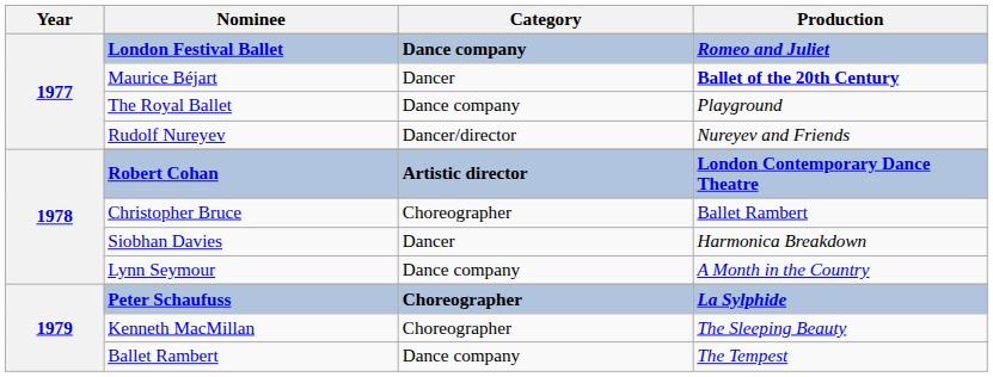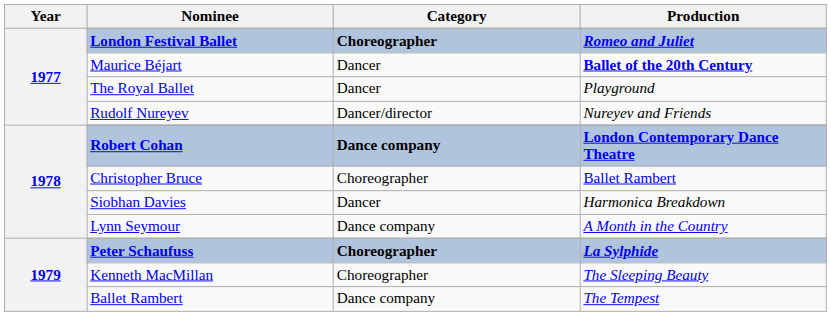 <table class="wikitable" style="width:98%;">
 <tr style="background:#bebebe;">
 <th style="width:10%;">Year</th>
 <th style="width:30%;">Nominee</th>
 <th style="width:30%;">Category</th>
 <th style="width:30%;">Production</th>
 </tr>
 <tr>
 <th rowspan="5" align="center"><a href='#'>1977</a></th>
 </tr>
 <tr style="background:#B0C4DE">
 <td><strong><a href='#'>London Festival Ballet</a></strong></td>
-<td><strong>Dance company</strong></td>
+<td><strong>Choreographer</strong></td>
 <td><strong><em><a href='#'>Romeo and Juliet</a></em></strong></td>
 </tr>
 <tr>
 <td><a href='#'>Maurice Béjart</a></td>
 <td>Dancer</td>
 <td><strong><a href='#'>Ballet of the 20th Century</a></strong></td>
 </tr>
 <tr>
 <td><a href='#'>The Royal Ballet</a></td>
-<td>Dance company</td>
+<td>Dancer</td>
 <td><em>Playground</em></td>
 </tr>
 <tr>
 <td><a href='#'>Rudolf Nureyev</a></td>
 <td>Dancer/director</td>
 <td><em>Nureyev and Friends</em></td>
 </tr>
 <tr>
 <th rowspan="5" align="center"><a href='#'>1978</a></th>
 </tr>
 <tr style="background:#B0C4DE">
 <td><strong><a href='#'>Robert Cohan</a></strong></td>
-<td><strong>Artistic director</strong></td>
+<td><strong>Dance company</strong></td>
 <td><strong><a href='#'>London Contemporary Dance Theatre</a></strong></td>
 </tr>
 <tr>
 <td><a href='#'>Christopher Bruce</a></td>
 <td>Choreographer</td>
 <td><a href='#'>Ballet Rambert</a></td>
 </tr>
 <tr>
 <td><a href='#'>Siobhan Davies</a></td>
 <td>Dancer</td>
 <td><em>Harmonica Breakdown</em></td>
 </tr>
 <tr>
 <td><a href='#'>Lynn Seymour</a></td>
 <td>Dance company</td>
 <td><em><a href='#'>A Month in the Country</a></em></td>
 </tr>
 <tr>
 <th rowspan="5" align="center"><a href='#'>1979</a></th>
 </tr>
 <tr style="background:#B0C4DE">
 <td><strong><a href='#'>Peter Schaufuss</a></strong></td>
 <td><strong>Choreographer</strong></td>
 <td><strong><em><a href='#'>La Sylphide</a></em></strong></td>
 </tr>
 <tr>
 <td><a href='#'>Kenneth MacMillan</a></td>
 <td>Choreographer</td>
 <td><em><a href='#'>The Sleeping Beauty</a></em></td>
 </tr>
 <tr>
 <td><a href='#'>Ballet Rambert</a></td>
 <td>Dance company</td>
 <td><em><a href='#'>The Tempest</a></em></td>
 </tr>
 </table>
